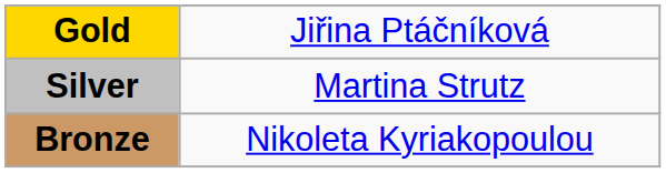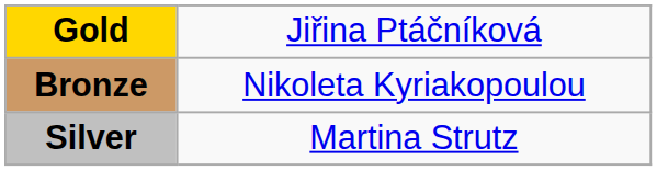 <table class="wikitable" style=" text-align:center; " width="35%">
 <tr>
 <td bgcolor="gold"><strong>Gold</strong></td>
 <td><a href='#'>Jiřina Ptáčníková</a><br><small><em></em></small></td>
 </tr>
 <tr>
+<td bgcolor="CC9966"><strong>Bronze</strong></td>
+<td><a href='#'>Nikoleta Kyriakopoulou</a><br><small><em></em></small></td>
+</tr>
+<tr>
 <td bgcolor="silver"><strong>Silver</strong></td>
 <td><a href='#'>Martina Strutz</a><br><small><em></em></small></td>
 </tr>
-<tr>
-<td bgcolor="CC9966"><strong>Bronze</strong></td>
-<td><a href='#'>Nikoleta Kyriakopoulou</a><br><small><em></em></small></td>
-</tr>
 </table>
